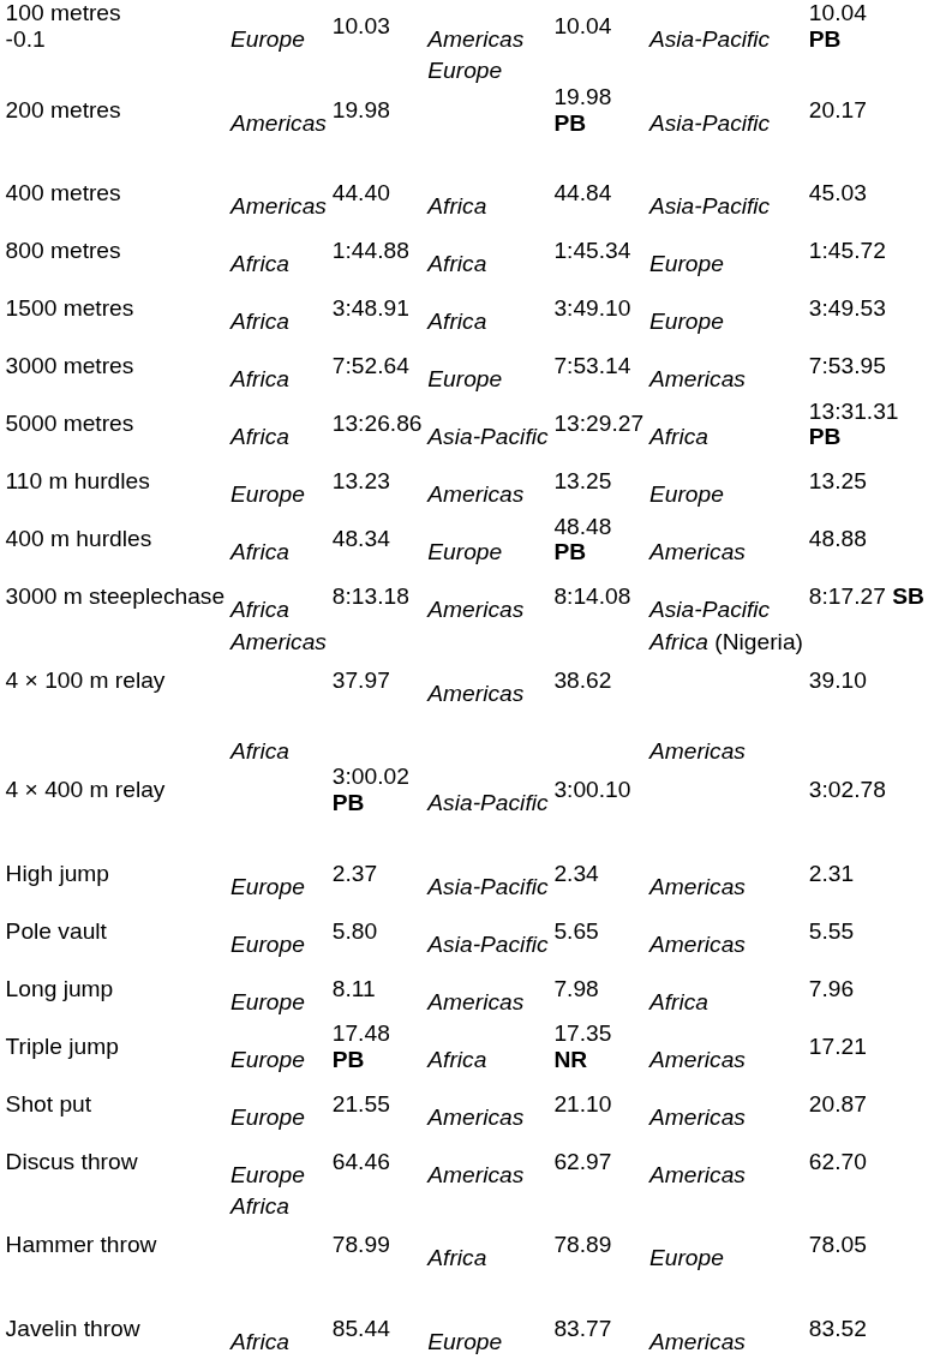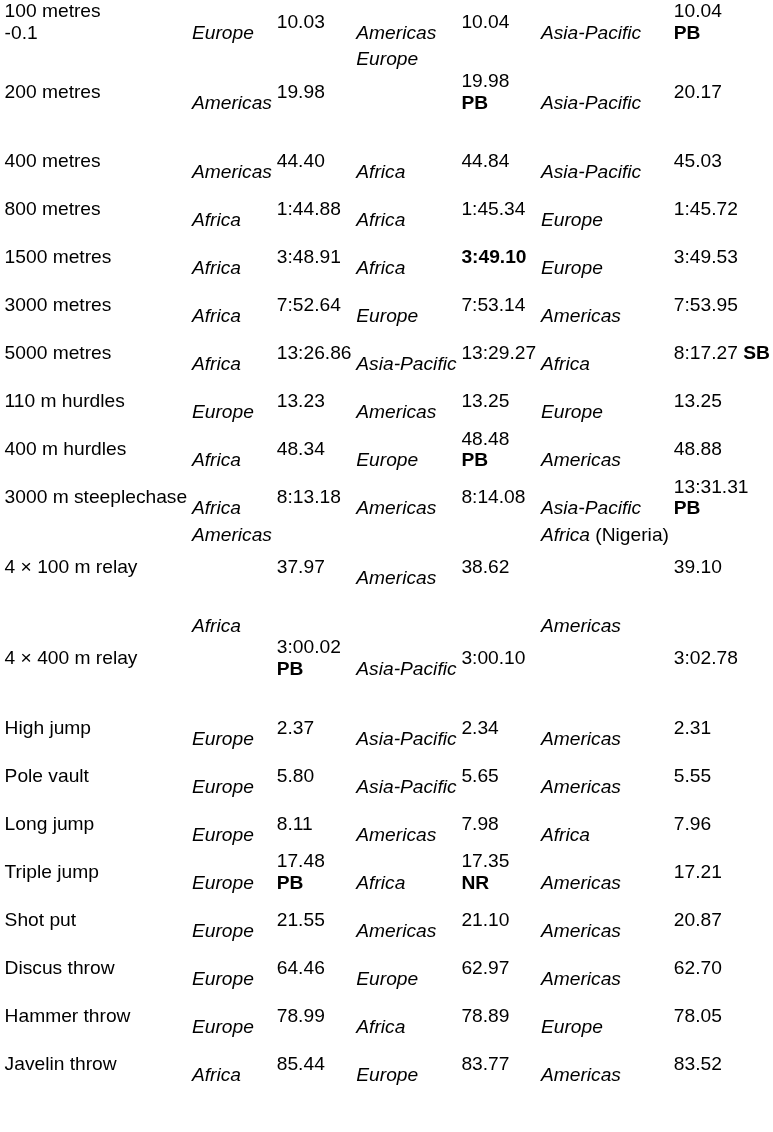 <table>
 <tr>
 <td>100 metres <br> -0.1</td>
 <td> <br><em>Europe</em></td>
 <td>10.03</td>
 <td>   <br><em>Americas</em></td>
 <td>10.04</td>
 <td>  <br><em>Asia-Pacific</em></td>
 <td>10.04<br><strong>PB</strong></td>
 </tr>
 <tr>
 <td>200 metres <br></td>
 <td> <br><em>Americas</em></td>
 <td>19.98</td>
 <td valign=top><em>Europe</em><br><br><br><br></td>
 <td>19.98<br><strong>PB</strong></td>
 <td>  <br><em>Asia-Pacific</em></td>
 <td>20.17</td>
 </tr>
 <tr>
 <td>400 metres <br></td>
 <td> <br><em>Americas</em></td>
 <td>44.40</td>
 <td>   <br><em>Africa</em></td>
 <td>44.84</td>
 <td>  <br><em>Asia-Pacific</em></td>
 <td>45.03</td>
 </tr>
 <tr>
 <td>800 metres <br></td>
 <td> <br><em>Africa</em></td>
 <td>1:44.88</td>
 <td> <br><em>Africa</em></td>
 <td>1:45.34</td>
 <td>   <br><em>Europe</em></td>
 <td>1:45.72</td>
 </tr>
 <tr>
 <td>1500 metres <br></td>
 <td> <br><em>Africa</em></td>
 <td>3:48.91</td>
 <td>   <br><em>Africa</em></td>
-<td>3:49.10</td>
+<td><strong>3:49.10</strong></td>
 <td>  <br><em>Europe</em></td>
 <td>3:49.53</td>
 </tr>
 <tr>
 <td>3000 metres <br></td>
 <td> <br><em>Africa</em></td>
 <td>7:52.64</td>
 <td>   <br><em>Europe</em></td>
 <td>7:53.14</td>
 <td>  <br><em>Americas</em></td>
 <td>7:53.95</td>
 </tr>
 <tr>
 <td>5000 metres <br></td>
 <td> <br><em>Africa</em></td>
 <td>13:26.86</td>
 <td>   <br><em>Asia-Pacific</em></td>
 <td>13:29.27</td>
 <td>  <br><em>Africa</em></td>
-<td>13:31.31<br><strong>PB</strong></td>
+<td>8:17.27 <strong>SB</strong></td>
 </tr>
 <tr>
 <td>110 m hurdles <br></td>
 <td> <br><em>Europe</em></td>
 <td>13.23</td>
 <td>  <br><em>Americas</em></td>
 <td>13.25</td>
 <td>  <br><em>Europe</em></td>
 <td>13.25</td>
 </tr>
 <tr>
 <td>400 m hurdles <br></td>
 <td> <br><em>Africa</em></td>
 <td>48.34</td>
 <td> <br><em>Europe</em></td>
 <td>48.48<br><strong>PB</strong></td>
 <td>   <br><em>Americas</em></td>
 <td>48.88</td>
 </tr>
 <tr>
 <td>3000 m steeplechase <br></td>
 <td> <br><em>Africa</em></td>
 <td>8:13.18</td>
 <td>   <br><em>Americas</em></td>
 <td>8:14.08</td>
 <td>  <br><em>Asia-Pacific</em></td>
-<td>8:17.27 <strong>SB</strong></td>
+<td>13:31.31<br><strong>PB</strong></td>
 </tr>
 <tr>
 <td>4 × 100 m relay <br></td>
 <td valign=top><em>Americas</em><br><br><br><br></td>
 <td>37.97</td>
 <td>  <br><em>Americas</em></td>
 <td>38.62</td>
 <td valign=top><em>Africa</em> (Nigeria)<br><br><br><br></td>
 <td>39.10</td>
 </tr>
 <tr>
 <td>4 × 400 m relay <br></td>
 <td valign=top><em>Africa</em><br><br><br><br></td>
 <td>3:00.02<br><strong>PB</strong></td>
 <td> <br><em>Asia-Pacific</em></td>
 <td>3:00.10</td>
 <td valign=top><em>Americas</em><br><br><br><br></td>
 <td>3:02.78</td>
 </tr>
 <tr>
 <td>High jump <br></td>
 <td> <br><em>Europe</em></td>
 <td>2.37</td>
 <td>   <br><em>Asia-Pacific</em></td>
 <td>2.34</td>
 <td>  <br><em>Americas</em></td>
 <td>2.31</td>
 </tr>
 <tr>
 <td>Pole vault <br></td>
 <td>   <br><em>Europe</em></td>
 <td>5.80</td>
 <td> <br><em>Asia-Pacific</em></td>
 <td>5.65</td>
 <td>  <br><em>Americas</em></td>
 <td>5.55</td>
 </tr>
 <tr>
 <td>Long jump <br></td>
 <td>   <br><em>Europe</em></td>
 <td>8.11</td>
 <td> <br><em>Americas</em></td>
 <td>7.98</td>
 <td>  <br><em>Africa</em></td>
 <td>7.96</td>
 </tr>
 <tr>
 <td>Triple jump <br></td>
 <td>   <br><em>Europe</em></td>
 <td>17.48<br><strong>PB</strong></td>
 <td> <br><em>Africa</em></td>
 <td>17.35<br><strong>NR</strong></td>
 <td>  <br><em>Americas</em></td>
 <td>17.21</td>
 </tr>
 <tr>
 <td>Shot put <br></td>
 <td>   <br><em>Europe</em></td>
 <td>21.55</td>
 <td> <br><em>Americas</em></td>
 <td>21.10</td>
 <td>  <br><em>Americas</em></td>
 <td>20.87</td>
 </tr>
 <tr>
 <td>Discus throw <br></td>
 <td>   <br><em>Europe</em></td>
 <td>64.46</td>
-<td> <br><em>Americas</em></td>
+<td>   <br><em>Europe</em></td>
 <td>62.97</td>
 <td>  <br><em>Americas</em></td>
 <td>62.70</td>
 </tr>
 <tr>
 <td>Hammer throw <br></td>
-<td valign=top><em>Africa</em><br><br><br><br></td>
+<td> <br><em>Europe</em></td>
 <td>78.99</td>
 <td>   <br><em>Africa</em></td>
 <td>78.89</td>
 <td>  <br><em>Europe</em></td>
 <td>78.05</td>
 </tr>
 <tr>
 <td>Javelin throw <br></td>
 <td> <br><em>Africa</em></td>
 <td>85.44</td>
 <td>   <br><em>Europe</em></td>
 <td>83.77</td>
 <td>  <br><em>Americas</em></td>
 <td>83.52</td>
 </tr>
 </table>
